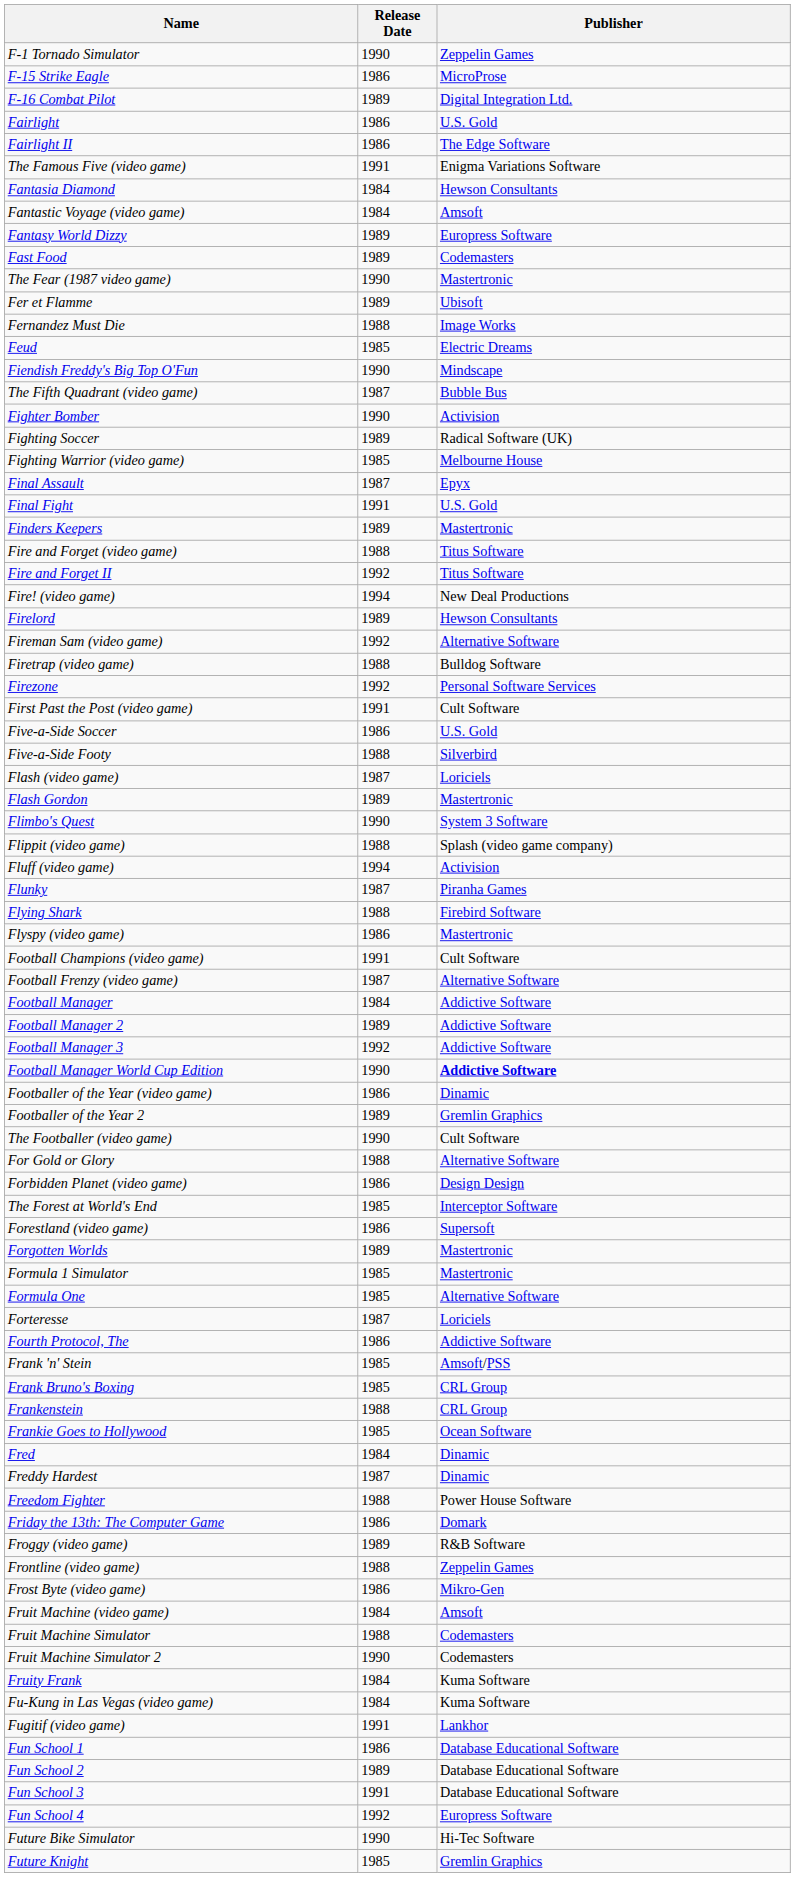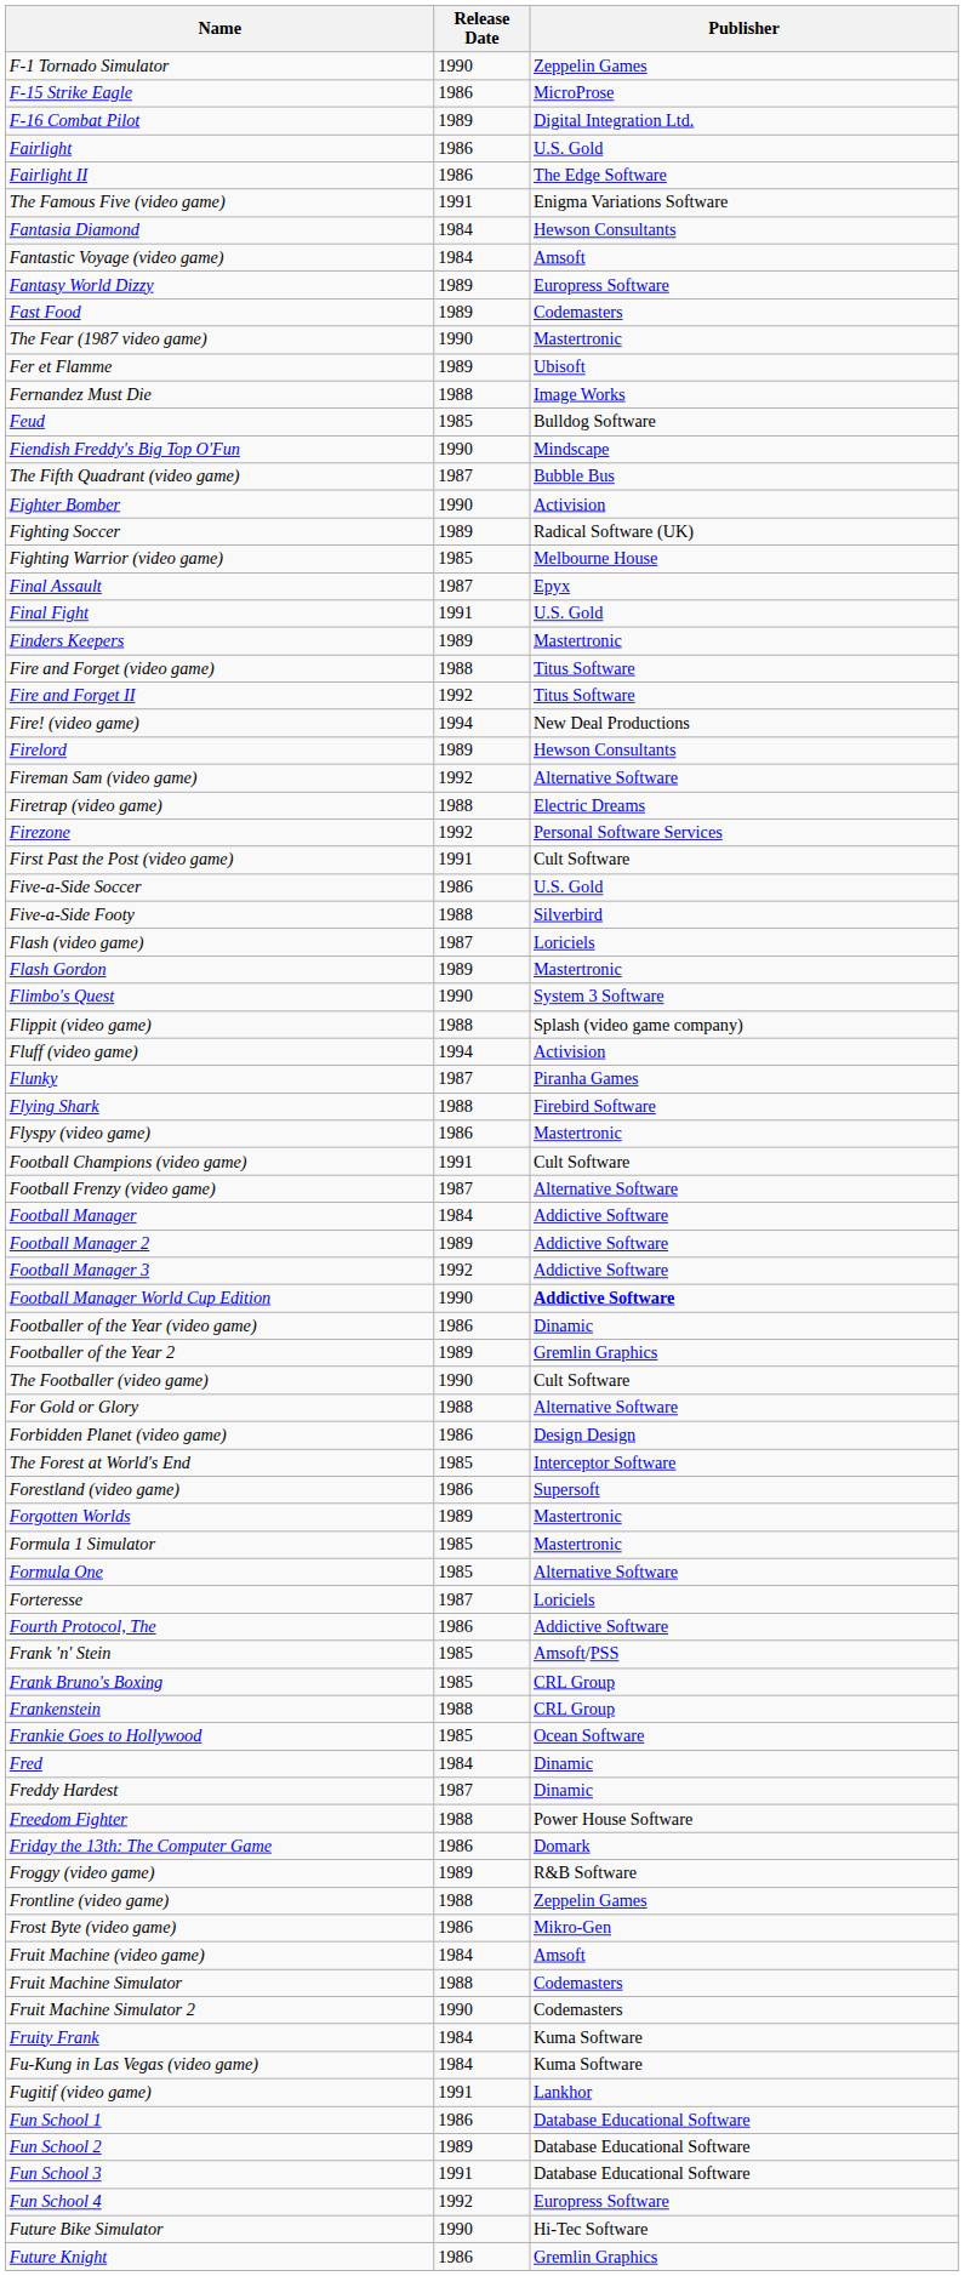 <table class="wikitable sortable" style="width:100%;">
 <tr>
 <th style="width:45%;">Name</th>
 <th style="width:10%;">Release Date</th>
 <th style="width:45%;">Publisher</th>
 </tr>
 <tr>
 <td><em>F-1 Tornado Simulator</em></td>
 <td>1990</td>
 <td><a href='#'>Zeppelin Games</a></td>
 </tr>
 <tr>
 <td><em><a href='#'>F-15 Strike Eagle</a></em></td>
 <td>1986</td>
 <td><a href='#'>MicroProse</a></td>
 </tr>
 <tr>
 <td><em><a href='#'>F-16 Combat Pilot</a></em></td>
 <td>1989</td>
 <td><a href='#'>Digital Integration Ltd.</a></td>
 </tr>
 <tr>
 <td><em><a href='#'>Fairlight</a></em></td>
 <td>1986</td>
 <td><a href='#'>U.S. Gold</a></td>
 </tr>
 <tr>
 <td><em><a href='#'>Fairlight II</a></em></td>
 <td>1986</td>
 <td><a href='#'>The Edge Software</a></td>
 </tr>
 <tr>
 <td><em>The Famous Five (video game)</em></td>
 <td>1991</td>
 <td>Enigma Variations Software</td>
 </tr>
 <tr>
 <td><em><a href='#'>Fantasia Diamond</a></em></td>
 <td>1984</td>
 <td><a href='#'>Hewson Consultants</a></td>
 </tr>
 <tr>
 <td><em>Fantastic Voyage (video game)</em></td>
 <td>1984</td>
 <td><a href='#'>Amsoft</a></td>
 </tr>
 <tr>
 <td><em><a href='#'>Fantasy World Dizzy</a></em></td>
 <td>1989</td>
 <td><a href='#'>Europress Software</a></td>
 </tr>
 <tr>
 <td><em><a href='#'>Fast Food</a></em></td>
 <td>1989</td>
 <td><a href='#'>Codemasters</a></td>
 </tr>
 <tr>
 <td><em>The Fear (1987 video game)</em></td>
 <td>1990</td>
 <td><a href='#'>Mastertronic</a></td>
 </tr>
 <tr>
 <td><em>Fer et Flamme</em></td>
 <td>1989</td>
 <td><a href='#'>Ubisoft</a></td>
 </tr>
 <tr>
 <td><em>Fernandez Must Die</em></td>
 <td>1988</td>
 <td><a href='#'>Image Works</a></td>
 </tr>
 <tr>
 <td><em><a href='#'>Feud</a></em></td>
 <td>1985</td>
-<td><a href='#'>Electric Dreams</a></td>
+<td>Bulldog Software</td>
 </tr>
 <tr>
 <td><em><a href='#'>Fiendish Freddy's Big Top O'Fun</a></em></td>
 <td>1990</td>
 <td><a href='#'>Mindscape</a></td>
 </tr>
 <tr>
 <td><em>The Fifth Quadrant (video game)</em></td>
 <td>1987</td>
 <td><a href='#'>Bubble Bus</a></td>
 </tr>
 <tr>
 <td><em><a href='#'>Fighter Bomber</a></em></td>
 <td>1990</td>
 <td><a href='#'>Activision</a></td>
 </tr>
 <tr>
 <td><em>Fighting Soccer</em></td>
 <td>1989</td>
 <td>Radical Software (UK)</td>
 </tr>
 <tr>
 <td><em>Fighting Warrior (video game)</em></td>
 <td>1985</td>
 <td><a href='#'>Melbourne House</a></td>
 </tr>
 <tr>
 <td><em><a href='#'>Final Assault</a></em></td>
 <td>1987</td>
 <td><a href='#'>Epyx</a></td>
 </tr>
 <tr>
 <td><em><a href='#'>Final Fight</a></em></td>
 <td>1991</td>
 <td><a href='#'>U.S. Gold</a></td>
 </tr>
 <tr>
 <td><em><a href='#'>Finders Keepers</a></em></td>
 <td>1989</td>
 <td><a href='#'>Mastertronic</a></td>
 </tr>
 <tr>
 <td><em>Fire and Forget (video game)</em></td>
 <td>1988</td>
 <td><a href='#'>Titus Software</a></td>
 </tr>
 <tr>
 <td><em><a href='#'>Fire and Forget II</a></em></td>
 <td>1992</td>
 <td><a href='#'>Titus Software</a></td>
 </tr>
 <tr>
 <td><em>Fire! (video game)</em></td>
 <td>1994</td>
 <td>New Deal Productions</td>
 </tr>
 <tr>
 <td><em><a href='#'>Firelord</a></em></td>
 <td>1989</td>
 <td><a href='#'>Hewson Consultants</a></td>
 </tr>
 <tr>
 <td><em>Fireman Sam (video game)</em></td>
 <td>1992</td>
 <td><a href='#'>Alternative Software</a></td>
 </tr>
 <tr>
 <td><em>Firetrap (video game)</em></td>
 <td>1988</td>
-<td>Bulldog Software</td>
+<td><a href='#'>Electric Dreams</a></td>
 </tr>
 <tr>
 <td><em><a href='#'>Firezone</a></em></td>
 <td>1992</td>
 <td><a href='#'>Personal Software Services</a></td>
 </tr>
 <tr>
 <td><em>First Past the Post (video game)</em></td>
 <td>1991</td>
 <td>Cult Software</td>
 </tr>
 <tr>
 <td><em>Five-a-Side Soccer</em></td>
 <td>1986</td>
 <td><a href='#'>U.S. Gold</a></td>
 </tr>
 <tr>
 <td><em>Five-a-Side Footy</em></td>
 <td>1988</td>
 <td><a href='#'>Silverbird</a></td>
 </tr>
 <tr>
 <td><em>Flash (video game)</em></td>
 <td>1987</td>
 <td><a href='#'>Loriciels</a></td>
 </tr>
 <tr>
 <td><em><a href='#'>Flash Gordon</a></em></td>
 <td>1989</td>
 <td><a href='#'>Mastertronic</a></td>
 </tr>
 <tr>
 <td><em><a href='#'>Flimbo's Quest</a></em></td>
 <td>1990</td>
 <td><a href='#'>System 3 Software</a></td>
 </tr>
 <tr>
 <td><em>Flippit (video game)</em></td>
 <td>1988</td>
 <td>Splash (video game company)</td>
 </tr>
 <tr>
 <td><em>Fluff (video game)</em></td>
 <td>1994</td>
 <td><a href='#'>Activision</a></td>
 </tr>
 <tr>
 <td><em><a href='#'>Flunky</a></em></td>
 <td>1987</td>
 <td><a href='#'>Piranha Games</a></td>
 </tr>
 <tr>
 <td><em><a href='#'>Flying Shark</a></em></td>
 <td>1988</td>
 <td><a href='#'>Firebird Software</a></td>
 </tr>
 <tr>
 <td><em>Flyspy (video game)</em></td>
 <td>1986</td>
 <td><a href='#'>Mastertronic</a></td>
 </tr>
 <tr>
 <td><em>Football Champions (video game)</em></td>
 <td>1991</td>
 <td>Cult Software</td>
 </tr>
 <tr>
 <td><em>Football Frenzy (video game)</em></td>
 <td>1987</td>
 <td><a href='#'>Alternative Software</a></td>
 </tr>
 <tr>
 <td><em><a href='#'>Football Manager</a></em></td>
 <td>1984</td>
 <td><a href='#'>Addictive Software</a></td>
 </tr>
 <tr>
 <td><em><a href='#'>Football Manager 2</a></em></td>
 <td>1989</td>
 <td><a href='#'>Addictive Software</a></td>
 </tr>
 <tr>
 <td><em><a href='#'>Football Manager 3</a></em></td>
 <td>1992</td>
 <td><a href='#'>Addictive Software</a></td>
 </tr>
 <tr>
 <td><em><a href='#'>Football Manager World Cup Edition</a></em></td>
 <td>1990</td>
 <td><strong><a href='#'>Addictive Software</a></strong></td>
 </tr>
 <tr>
 <td><em>Footballer of the Year (video game)</em></td>
 <td>1986</td>
 <td><a href='#'>Dinamic</a></td>
 </tr>
 <tr>
 <td><em>Footballer of the Year 2</em></td>
 <td>1989</td>
 <td><a href='#'>Gremlin Graphics</a></td>
 </tr>
 <tr>
 <td><em>The Footballer (video game)</em></td>
 <td>1990</td>
 <td>Cult Software</td>
 </tr>
 <tr>
 <td><em>For Gold or Glory</em></td>
 <td>1988</td>
 <td><a href='#'>Alternative Software</a></td>
 </tr>
 <tr>
 <td><em>Forbidden Planet (video game)</em></td>
 <td>1986</td>
 <td><a href='#'>Design Design</a></td>
 </tr>
 <tr>
 <td><em>The Forest at World's End</em></td>
 <td>1985</td>
 <td><a href='#'>Interceptor Software</a></td>
 </tr>
 <tr>
 <td><em>Forestland (video game)</em></td>
 <td>1986</td>
 <td><a href='#'>Supersoft</a></td>
 </tr>
 <tr>
 <td><em><a href='#'>Forgotten Worlds</a></em></td>
 <td>1989</td>
 <td><a href='#'>Mastertronic</a></td>
 </tr>
 <tr>
 <td><em>Formula 1 Simulator</em></td>
 <td>1985</td>
 <td><a href='#'>Mastertronic</a></td>
 </tr>
 <tr>
 <td><em><a href='#'>Formula One</a></em></td>
 <td>1985</td>
 <td><a href='#'>Alternative Software</a></td>
 </tr>
 <tr>
 <td><em>Forteresse</em></td>
 <td>1987</td>
 <td><a href='#'>Loriciels</a></td>
 </tr>
 <tr>
 <td><em><a href='#'>Fourth Protocol, The</a></em></td>
 <td>1986</td>
 <td><a href='#'>Addictive Software</a></td>
 </tr>
 <tr>
 <td><em>Frank 'n' Stein</em></td>
 <td>1985</td>
 <td><a href='#'>Amsoft</a>/<a href='#'>PSS</a></td>
 </tr>
 <tr>
 <td><em><a href='#'>Frank Bruno's Boxing</a></em></td>
 <td>1985</td>
 <td><a href='#'>CRL Group</a></td>
 </tr>
 <tr>
 <td><em><a href='#'>Frankenstein</a></em></td>
 <td>1988</td>
 <td><a href='#'>CRL Group</a></td>
 </tr>
 <tr>
 <td><em><a href='#'>Frankie Goes to Hollywood</a></em></td>
 <td>1985</td>
 <td><a href='#'>Ocean Software</a></td>
 </tr>
 <tr>
 <td><em><a href='#'>Fred</a></em></td>
 <td>1984</td>
 <td><a href='#'>Dinamic</a></td>
 </tr>
 <tr>
 <td><em>Freddy Hardest</em></td>
 <td>1987</td>
 <td><a href='#'>Dinamic</a></td>
 </tr>
 <tr>
 <td><em><a href='#'>Freedom Fighter</a></em></td>
 <td>1988</td>
 <td>Power House Software</td>
 </tr>
 <tr>
 <td><em><a href='#'>Friday the 13th: The Computer Game</a></em></td>
 <td>1986</td>
 <td><a href='#'>Domark</a></td>
 </tr>
 <tr>
 <td><em>Froggy (video game)</em></td>
 <td>1989</td>
 <td>R&B Software</td>
 </tr>
 <tr>
 <td><em>Frontline (video game)</em></td>
 <td>1988</td>
 <td><a href='#'>Zeppelin Games</a></td>
 </tr>
 <tr>
 <td><em>Frost Byte (video game)</em></td>
 <td>1986</td>
 <td><a href='#'>Mikro-Gen</a></td>
 </tr>
 <tr>
 <td><em>Fruit Machine (video game)</em></td>
 <td>1984</td>
 <td><a href='#'>Amsoft</a></td>
 </tr>
 <tr>
 <td><em>Fruit Machine Simulator</em></td>
 <td>1988</td>
 <td><a href='#'>Codemasters</a></td>
 </tr>
 <tr>
 <td><em>Fruit Machine Simulator 2</em></td>
 <td>1990</td>
 <td>Codemasters</td>
 </tr>
 <tr>
 <td><em><a href='#'>Fruity Frank</a></em></td>
 <td>1984</td>
 <td>Kuma Software</td>
 </tr>
 <tr>
 <td><em>Fu-Kung in Las Vegas (video game)</em></td>
 <td>1984</td>
 <td>Kuma Software</td>
 </tr>
 <tr>
 <td><em>Fugitif (video game)</em></td>
 <td>1991</td>
 <td><a href='#'>Lankhor</a></td>
 </tr>
 <tr>
 <td><em><a href='#'>Fun School 1</a></em></td>
 <td>1986</td>
 <td><a href='#'>Database Educational Software</a></td>
 </tr>
 <tr>
 <td><em><a href='#'>Fun School 2</a></em></td>
 <td>1989</td>
 <td>Database Educational Software</td>
 </tr>
 <tr>
 <td><em><a href='#'>Fun School 3</a></em></td>
 <td>1991</td>
 <td>Database Educational Software</td>
 </tr>
 <tr>
 <td><em><a href='#'>Fun School 4</a></em></td>
 <td>1992</td>
 <td><a href='#'>Europress Software</a></td>
 </tr>
 <tr>
 <td><em>Future Bike Simulator</em></td>
 <td>1990</td>
 <td>Hi-Tec Software</td>
 </tr>
 <tr>
 <td><em><a href='#'>Future Knight</a></em></td>
-<td>1985</td>
+<td>1986</td>
 <td><a href='#'>Gremlin Graphics</a></td>
 </tr>
 </table>
